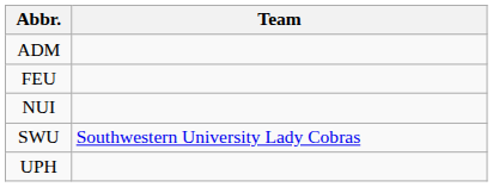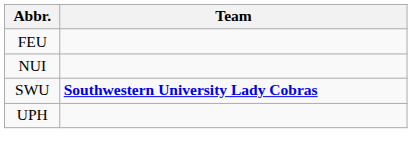 <table class="wikitable" style="text-align: center;">
 <tr>
 <th width=50>Abbr.</th>
 <th width=350>Team</th>
-</tr>
-<tr>
-<td>ADM</td>
-<td style="text-align:left;"></td>
 </tr>
 <tr>
 <td>FEU</td>
 <td style="text-align:left;"></td>
 </tr>
 <tr>
 <td>NUI</td>
 <td style="text-align:left;"></td>
 </tr>
 <tr>
 <td>SWU</td>
-<td style="text-align:left;"> <a href='#'>Southwestern University Lady Cobras</a></td>
+<td style="text-align:left;"><strong> <a href='#'>Southwestern University Lady Cobras</a></strong></td>
 </tr>
 <tr>
 <td>UPH</td>
 <td style="text-align:left;"></td>
 </tr>
 </table>
